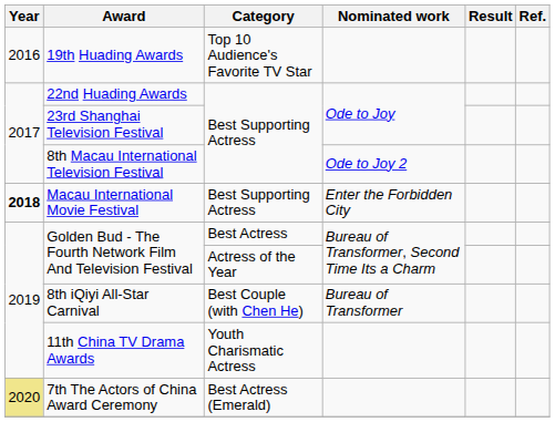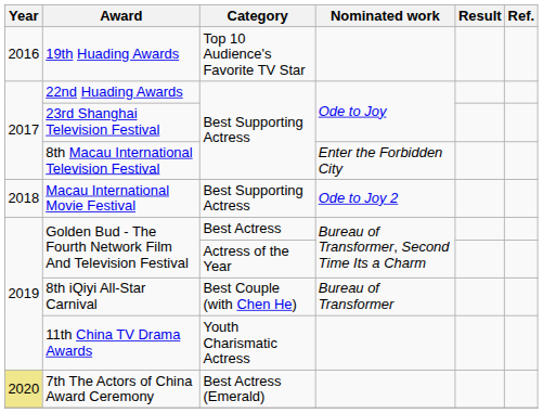 <table class="wikitable">
 <tr>
 <th>Year</th>
 <th>Award</th>
 <th>Category</th>
 <th>Nominated work</th>
 <th>Result</th>
 <th>Ref.</th>
 </tr>
 <tr>
 <td rowspan=1>2016</td>
 <td><a href='#'>19th</a> <a href='#'>Huading Awards</a></td>
 <td>Top 10 Audience's Favorite TV Star</td>
 <td></td>
 <td></td>
 <td></td>
 </tr>
 <tr>
 <td rowspan=3>2017</td>
 <td><a href='#'>22nd</a> <a href='#'>Huading Awards</a></td>
 <td rowspan=3>Best Supporting Actress</td>
 <td rowspan=2><em><a href='#'>Ode to Joy</a></em></td>
 <td></td>
 <td></td>
 </tr>
 <tr>
 <td><a href='#'>23rd Shanghai Television Festival</a></td>
 <td></td>
 <td></td>
 </tr>
 <tr>
 <td>8th <a href='#'>Macau International Television Festival</a></td>
-<td><em><a href='#'>Ode to Joy 2</a></em></td>
+<td><em>Enter the Forbidden City</em></td>
 <td></td>
 <td rowspan=1></td>
 </tr>
 <tr>
-<td><strong>2018</strong></td>
+<td>2018</td>
 <td><a href='#'>Macau International Movie Festival</a></td>
 <td>Best Supporting Actress</td>
-<td><em>Enter the Forbidden City</em></td>
+<td><em><a href='#'>Ode to Joy 2</a></em></td>
 <td></td>
 <td></td>
 </tr>
 <tr>
 <td rowspan=4>2019</td>
 <td rowspan=2>Golden Bud - The Fourth Network Film And Television Festival</td>
 <td>Best Actress</td>
 <td rowspan=2><em>Bureau of Transformer</em>, <em>Second Time Its a Charm</em></td>
 <td></td>
 <td></td>
 </tr>
 <tr>
 <td>Actress of the Year</td>
 <td></td>
 <td></td>
 </tr>
 <tr>
 <td>8th iQiyi All-Star Carnival</td>
 <td>Best Couple (with <a href='#'>Chen He</a>)</td>
 <td><em>Bureau of Transformer</em></td>
 <td></td>
 <td></td>
 </tr>
 <tr>
 <td>11th <a href='#'>China TV Drama Awards</a></td>
 <td>Youth Charismatic Actress</td>
 <td></td>
 <td></td>
 <td></td>
 </tr>
 <tr>
 <td style="background: khaki;">2020</td>
 <td>7th The Actors of China Award Ceremony</td>
 <td>Best Actress (Emerald)</td>
 <td></td>
 <td></td>
 <td></td>
 </tr>
 <tr>
 </tr>
 </table>
